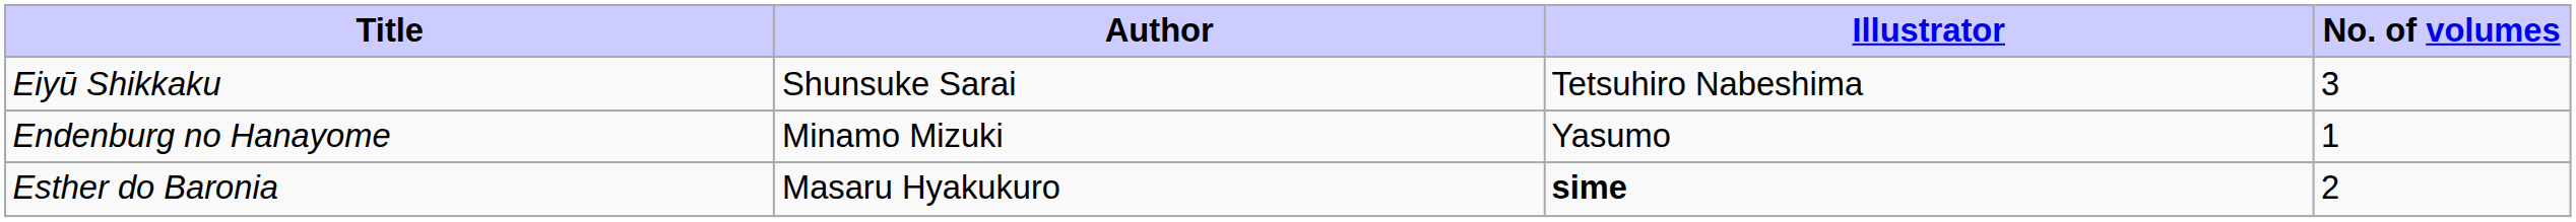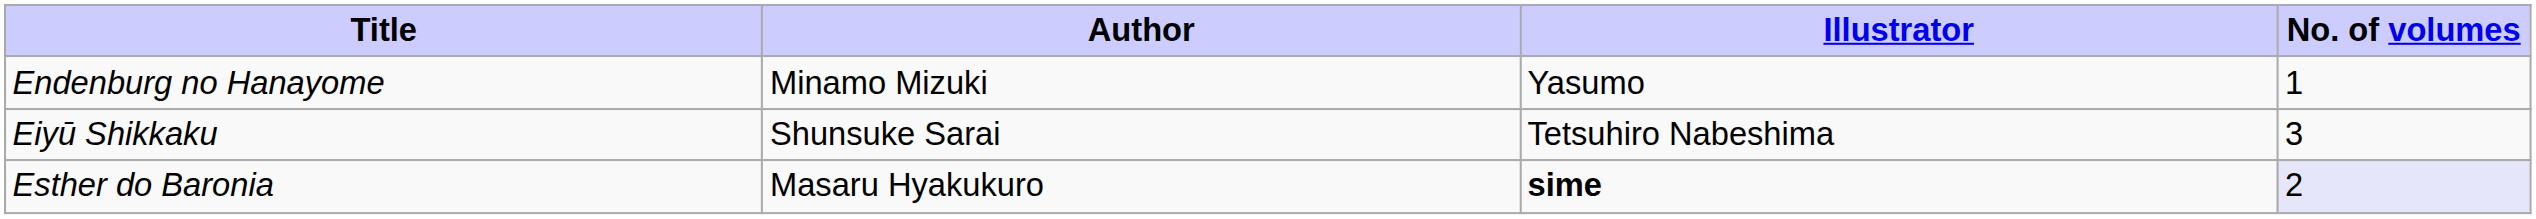 <table class="wikitable" style="width: 98%;">
 <tr>
 <th width=30% style="background:#ccf;">Title</th>
 <th width=30% style="background:#ccf;">Author</th>
 <th width=30% style="background:#ccf;"><a href='#'>Illustrator</a></th>
 <th width=10% style="background:#ccf;">No. of <a href='#'>volumes</a></th>
 </tr>
 <tr>
+<td><em>Endenburg no Hanayome</em></td>
+<td>Minamo Mizuki</td>
+<td>Yasumo</td>
+<td>1</td>
+</tr>
+<tr>
 <td><em>Eiyū Shikkaku</em></td>
 <td>Shunsuke Sarai</td>
 <td>Tetsuhiro Nabeshima</td>
 <td>3</td>
 </tr>
 <tr>
-<td><em>Endenburg no Hanayome</em></td>
-<td>Minamo Mizuki</td>
-<td>Yasumo</td>
-<td>1</td>
-</tr>
-<tr>
 <td><em>Esther do Baronia</em></td>
 <td>Masaru Hyakukuro</td>
 <td><strong>sime</strong></td>
-<td>2</td>
+<td style="background: lavender;">2</td>
 </tr>
 </table>
